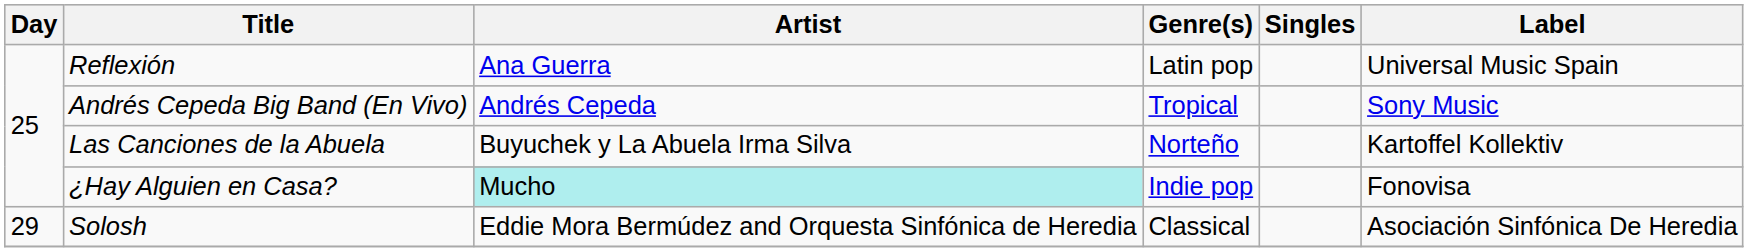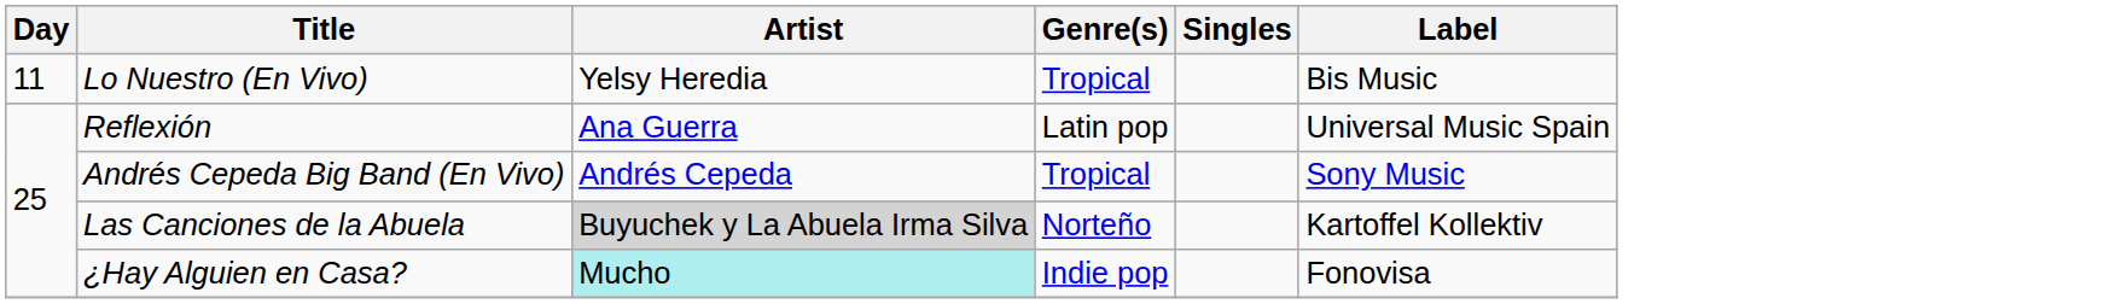 <table class="wikitable sortable" style="text-align: left;">
 <tr>
 <th>Day</th>
 <th>Title</th>
 <th>Artist</th>
 <th>Genre(s)</th>
 <th>Singles</th>
 <th>Label</th>
+</tr>
+<tr>
+<td>11</td>
+<td><em>Lo Nuestro (En Vivo)</em></td>
+<td>Yelsy Heredia</td>
+<td><a href='#'>Tropical</a></td>
+<td></td>
+<td>Bis Music</td>
 </tr>
 <tr>
 <td rowspan="4">25</td>
 <td><em>Reflexión</em></td>
 <td><a href='#'>Ana Guerra</a></td>
 <td>Latin pop</td>
 <td></td>
 <td>Universal Music Spain</td>
 </tr>
 <tr>
 <td><em>Andrés Cepeda Big Band (En Vivo)</em></td>
 <td><a href='#'>Andrés Cepeda</a></td>
 <td><a href='#'>Tropical</a></td>
 <td></td>
 <td><a href='#'>Sony Music</a></td>
 </tr>
 <tr>
 <td><em>Las Canciones de la Abuela</em></td>
-<td>Buyuchek y La Abuela Irma Silva</td>
+<td style="background: lightgrey;">Buyuchek y La Abuela Irma Silva</td>
 <td><a href='#'>Norteño</a></td>
 <td></td>
 <td>Kartoffel Kollektiv</td>
 </tr>
 <tr>
 <td><em>¿Hay Alguien en Casa?</em></td>
 <td style="background: paleturquoise;">Mucho</td>
 <td><a href='#'>Indie pop</a></td>
 <td></td>
 <td>Fonovisa</td>
 </tr>
 <tr>
-<td>29</td>
-<td><em>Solosh</em></td>
-<td>Eddie Mora Bermúdez and Orquesta Sinfónica de Heredia</td>
-<td>Classical</td>
-<td></td>
-<td>Asociación Sinfónica De Heredia</td>
-</tr>
-<tr>
 </tr>
 </table>
